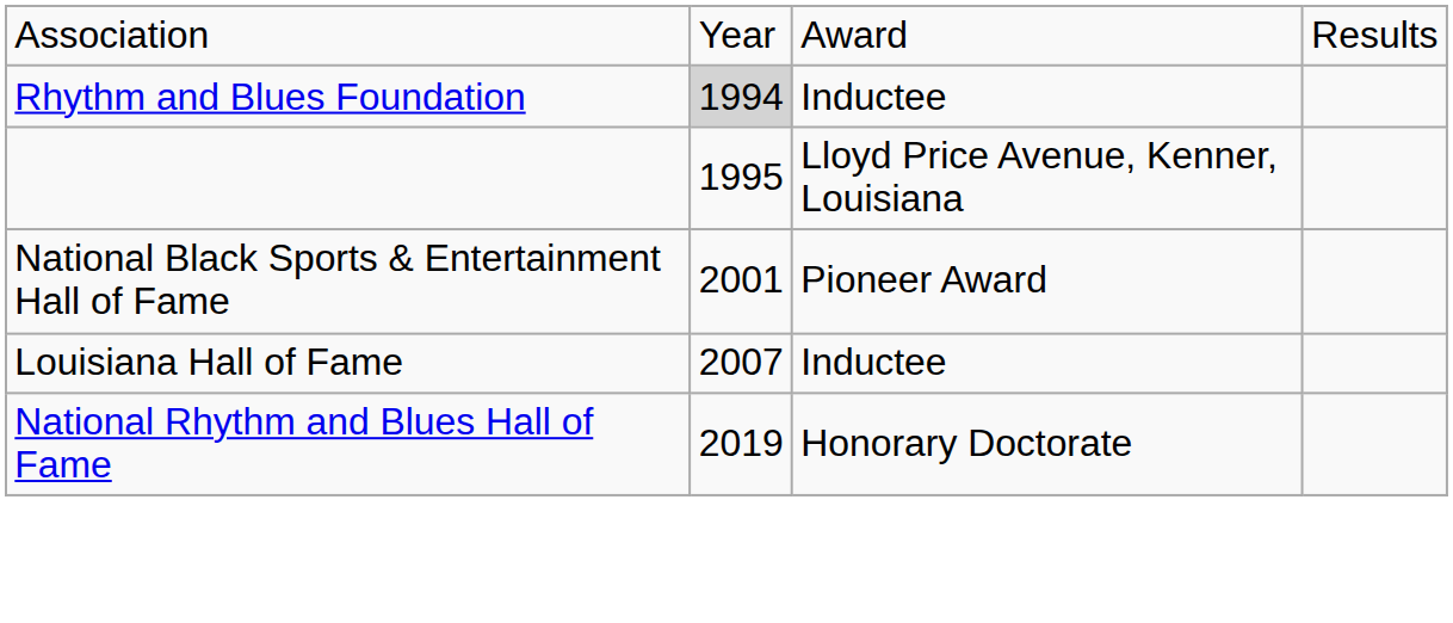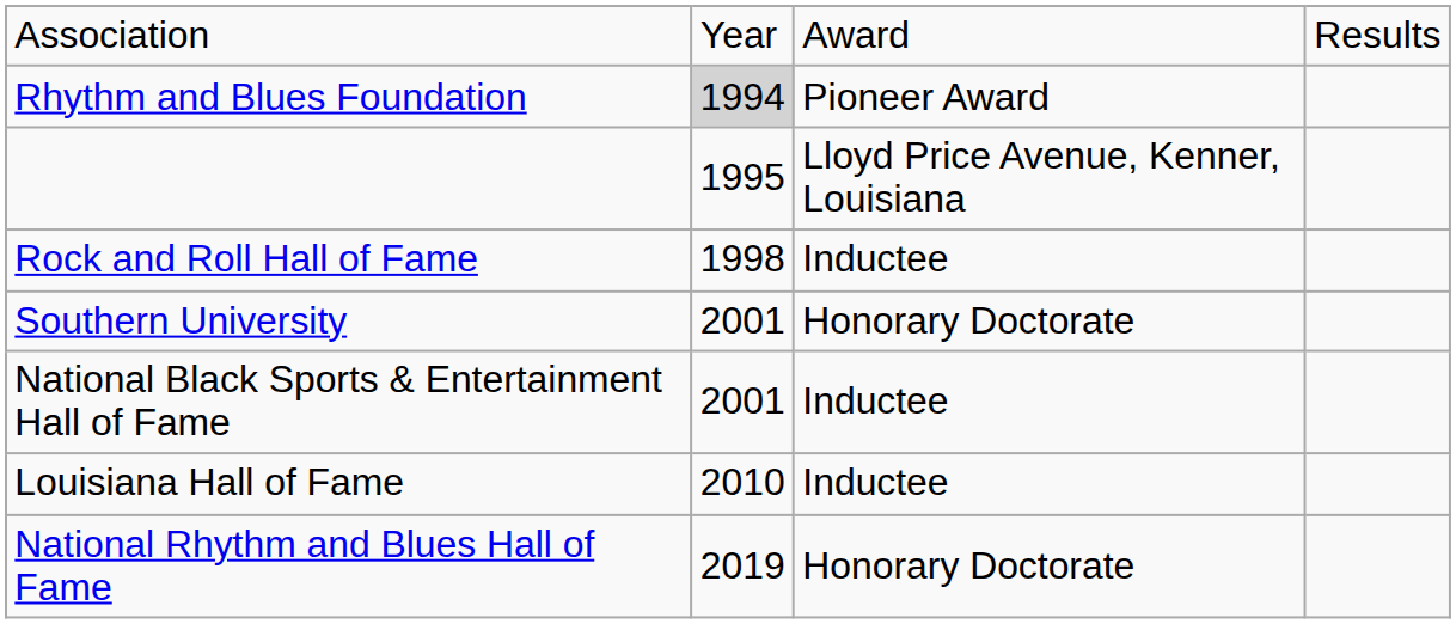 <table class="wikitable">
 <tr>
 <td>Association</td>
 <td>Year</td>
 <td>Award</td>
 <td>Results</td>
 </tr>
 <tr>
 <td><a href='#'>Rhythm and Blues Foundation</a></td>
 <td style="background: lightgrey;">1994</td>
-<td>Inductee</td>
+<td>Pioneer Award</td>
 <td></td>
 </tr>
 <tr>
 <td></td>
 <td>1995</td>
 <td>Lloyd Price Avenue, Kenner, Louisiana</td>
 <td></td>
 </tr>
 <tr>
+<td><a href='#'>Rock and Roll Hall of Fame</a></td>
+<td>1998</td>
+<td>Inductee</td>
+<td></td>
+</tr>
+<tr>
+<td><a href='#'>Southern University</a></td>
+<td>2001</td>
+<td>Honorary Doctorate</td>
+<td></td>
+</tr>
+<tr>
 <td>National Black Sports & Entertainment Hall of Fame</td>
 <td>2001</td>
-<td>Pioneer Award</td>
+<td>Inductee</td>
 <td></td>
 </tr>
 <tr>
 <td>Louisiana Hall of Fame</td>
-<td>2007</td>
+<td>2010</td>
 <td>Inductee</td>
 <td></td>
 </tr>
 <tr>
 <td><a href='#'>National Rhythm and Blues Hall of Fame</a></td>
 <td>2019</td>
 <td>Honorary Doctorate</td>
 <td></td>
 </tr>
 </table>
